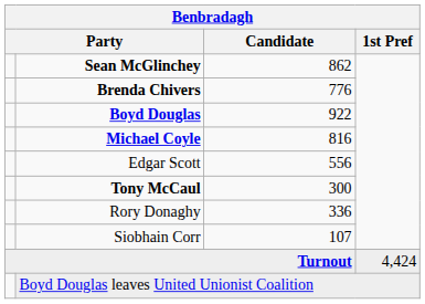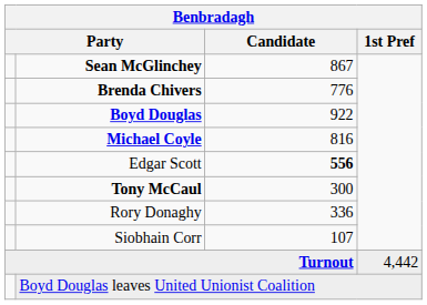 <table class="wikitable">
 <tr>
 <th colspan="4" align="center"><a href='#'>Benbradagh</a></th>
 </tr>
 <tr>
 <th colspan="2" align="center" width=200>Party</th>
 <th width=150>Candidate</th>
 <th width=60>1st Pref</th>
 </tr>
 <tr>
 <td></td>
 <td align="right"><strong>Sean McGlinchey</strong></td>
-<td align="right">862</td>
+<td align="right">867</td>
 </tr>
 <tr>
 <td></td>
 <td align="right"><strong>Brenda Chivers</strong></td>
 <td align="right">776</td>
 </tr>
 <tr>
 <td></td>
 <td align="right"><strong><a href='#'>Boyd Douglas</a></strong></td>
 <td align="right">922</td>
 </tr>
 <tr>
 <td></td>
 <td align="right"><strong><a href='#'>Michael Coyle</a></strong></td>
 <td align="right">816</td>
 </tr>
 <tr>
 <td></td>
 <td align="right">Edgar Scott</td>
-<td align="right">556</td>
+<td align="right"><strong>556</strong></td>
 </tr>
 <tr>
 <td></td>
 <td align="right"><strong>Tony McCaul</strong></td>
 <td align="right">300</td>
 </tr>
 <tr>
 <td></td>
 <td align="right">Rory Donaghy</td>
 <td align="right">336</td>
 </tr>
 <tr>
 <td></td>
 <td align="right">Siobhain Corr</td>
 <td align="right">107</td>
 </tr>
 <tr bgcolor="EEEEEE">
 <td colspan=3 align="right"><strong><a href='#'>Turnout</a></strong></td>
-<td align="right">4,424</td>
+<td align="right">4,442</td>
 </tr>
 <tr>
 <td bgcolor=></td>
 <td colspan=3 bgcolor="EEEEEE"><a href='#'>Boyd Douglas</a> leaves <a href='#'>United Unionist Coalition</a></td>
 </tr>
 </table>
